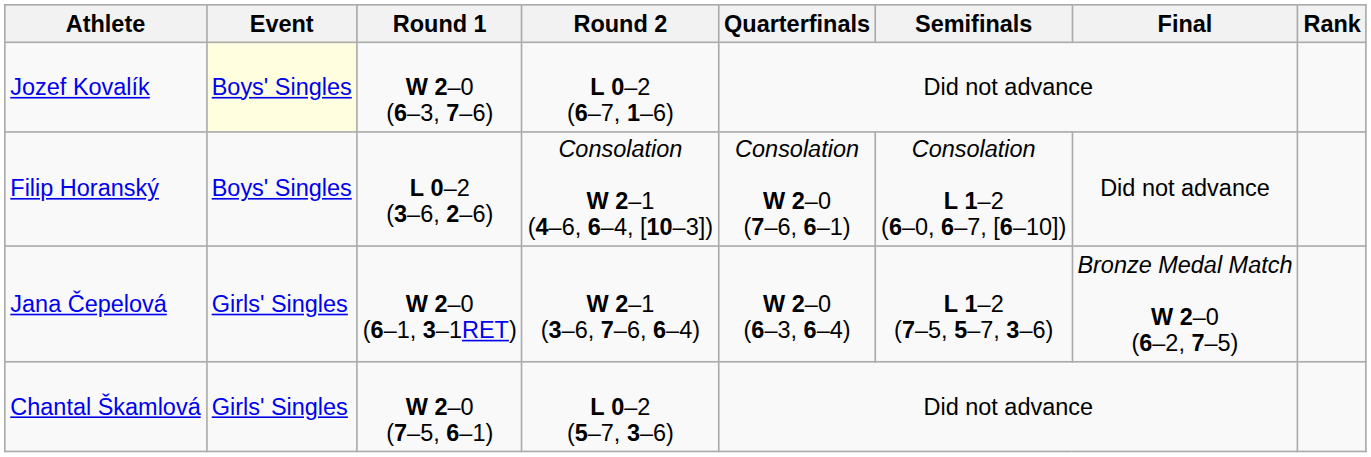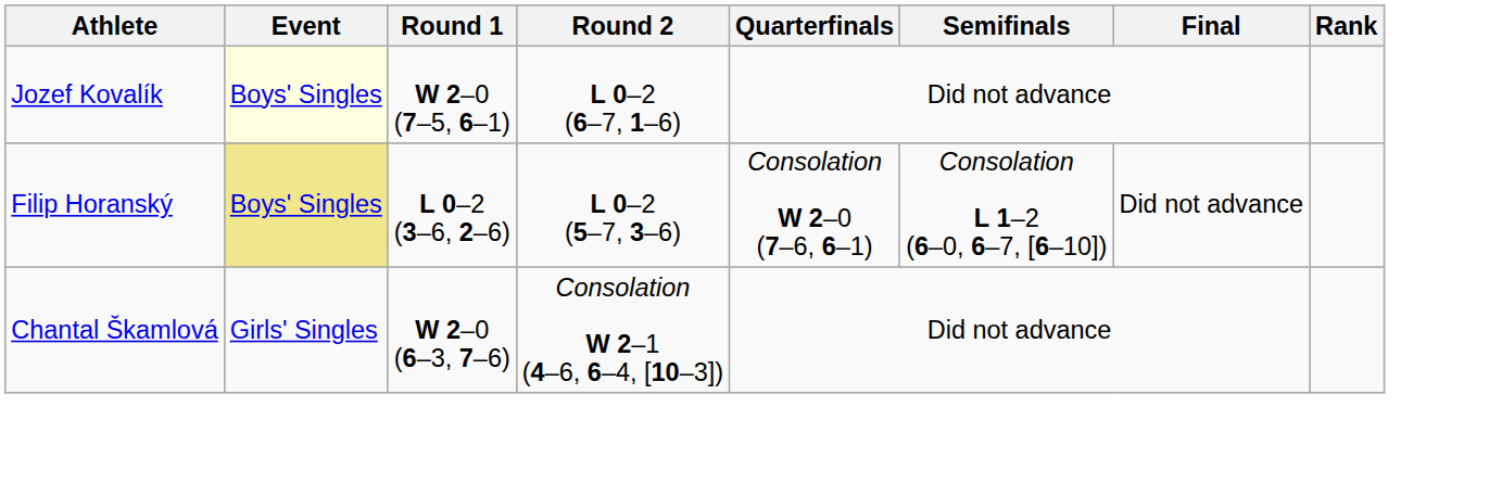 <table class=wikitable style="font-size:90%">
 <tr>
 <th>Athlete</th>
 <th>Event</th>
 <th>Round 1</th>
 <th>Round 2</th>
 <th>Quarterfinals</th>
 <th>Semifinals</th>
 <th>Final</th>
 <th>Rank</th>
 </tr>
 <tr>
 <td><a href='#'>Jozef Kovalík</a></td>
 <td style="background: lightyellow;"><a href='#'>Boys' Singles</a></td>
-<td align=center><br><strong>W</strong> <strong>2</strong>–0<br> (<strong>6</strong>–3, <strong>7</strong>–6)</td>
+<td align=center><br><strong>W</strong> <strong>2</strong>–0<br> (<strong>7</strong>–5, <strong>6</strong>–1)</td>
 <td align=center><br><strong>L</strong> <strong>0</strong>–2<br> (<strong>6</strong>–7, <strong>1</strong>–6)</td>
 <td colspan="3" style="text-align:center;">Did not advance</td>
 <td align=center></td>
 </tr>
 <tr>
 <td><a href='#'>Filip Horanský</a></td>
-<td><a href='#'>Boys' Singles</a></td>
+<td style="background: khaki;"><a href='#'>Boys' Singles</a></td>
 <td align=center><br><strong>L</strong> <strong>0</strong>–2<br> (<strong>3</strong>–6, <strong>2</strong>–6)</td>
-<td align=center><em>Consolation</em><br><br><strong>W</strong> <strong>2</strong>–1<br> (<strong>4</strong>–6, <strong>6</strong>–4, [<strong>10</strong>–3])</td>
+<td align=center><br><strong>L</strong> <strong>0</strong>–2<br> (<strong>5</strong>–7, <strong>3</strong>–6)</td>
 <td align=center><em>Consolation</em><br><br><strong>W</strong> <strong>2</strong>–0<br> (<strong>7</strong>–6, <strong>6</strong>–1)</td>
 <td align=center><em>Consolation</em><br><br><strong>L</strong> <strong>1</strong>–2<br> (<strong>6</strong>–0, <strong>6</strong>–7, [<strong>6</strong>–10])</td>
 <td style="text-align:center;">Did not advance</td>
 <td align=center></td>
 </tr>
 <tr>
-<td><a href='#'>Jana Čepelová</a></td>
-<td><a href='#'>Girls' Singles</a></td>
-<td align=center><br><strong>W</strong> <strong>2</strong>–0<br> (<strong>6</strong>–1, <strong>3</strong>–1<a href='#'>RET</a>)</td>
-<td align=center><br><strong>W</strong> <strong>2</strong>–1<br> (<strong>3</strong>–6, <strong>7</strong>–6, <strong>6</strong>–4)</td>
-<td align=center><br><strong>W</strong> <strong>2</strong>–0<br> (<strong>6</strong>–3, <strong>6</strong>–4)</td>
-<td align=center><br><strong>L</strong> <strong>1</strong>–2<br> (<strong>7</strong>–5, <strong>5</strong>–7, <strong>3</strong>–6)</td>
-<td align=center><em>Bronze Medal Match</em><br><br><strong>W</strong> <strong>2</strong>–0<br> (<strong>6</strong>–2, <strong>7</strong>–5)</td>
-<td align=center></td>
-</tr>
-<tr>
 <td><a href='#'>Chantal Škamlová</a></td>
 <td><a href='#'>Girls' Singles</a></td>
-<td align=center><br><strong>W</strong> <strong>2</strong>–0<br> (<strong>7</strong>–5, <strong>6</strong>–1)</td>
-<td align=center><br><strong>L</strong> <strong>0</strong>–2<br> (<strong>5</strong>–7, <strong>3</strong>–6)</td>
+<td align=center><br><strong>W</strong> <strong>2</strong>–0<br> (<strong>6</strong>–3, <strong>7</strong>–6)</td>
+<td align=center><em>Consolation</em><br><br><strong>W</strong> <strong>2</strong>–1<br> (<strong>4</strong>–6, <strong>6</strong>–4, [<strong>10</strong>–3])</td>
 <td colspan="3" style="text-align:center;">Did not advance</td>
 <td align=center></td>
 </tr>
 </table>
